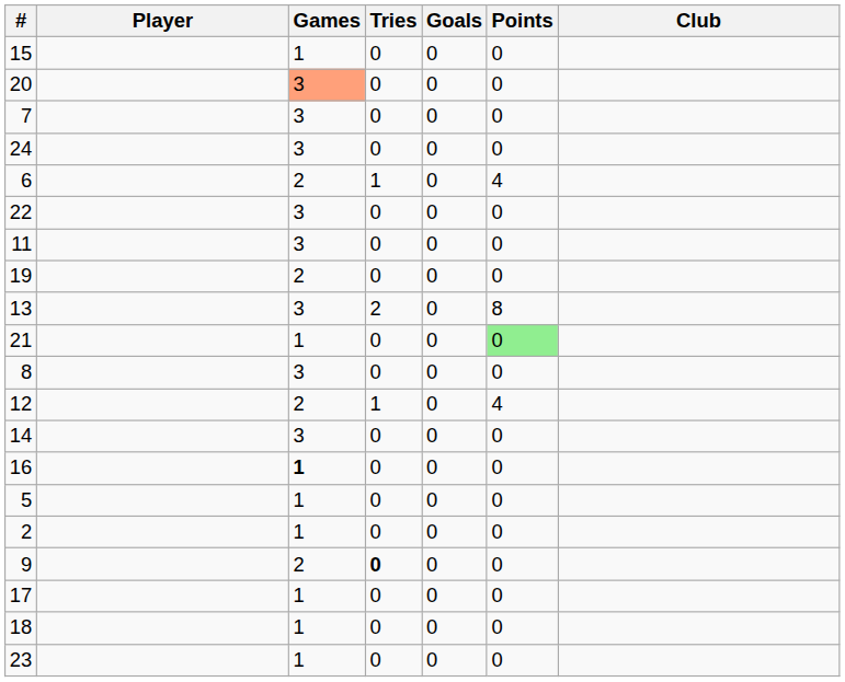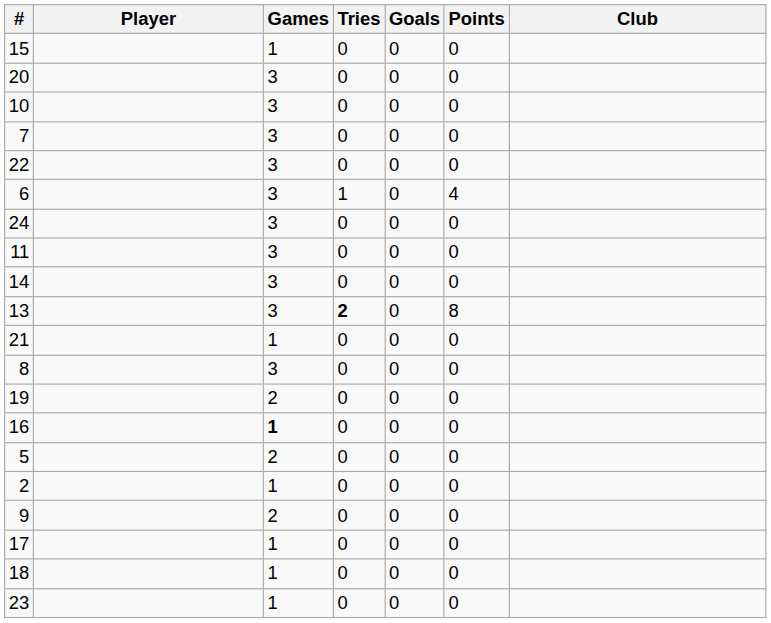 <table class="wikitable sortable" style="width:75%;text-align:left">
 <tr>
 <th width=2%>#</th>
 <th width=40%>Player</th>
 <th width=2%>Games</th>
 <th width=2%>Tries</th>
 <th width=2%>Goals</th>
 <th width=2%>Points</th>
 <th width=46%>Club</th>
 </tr>
 <tr>
 <td style="text-align:right; ">15</td>
 <td></td>
 <td>1</td>
 <td>0</td>
 <td>0</td>
 <td>0</td>
 <td></td>
 </tr>
 <tr>
 <td style="text-align:right; ">20</td>
 <td></td>
-<td style="background: lightsalmon;">3</td>
+<td>3</td>
+<td>0</td>
+<td>0</td>
+<td>0</td>
+<td></td>
+</tr>
+<tr>
+<td style="text-align:right; ">10</td>
+<td></td>
+<td>3</td>
 <td>0</td>
 <td>0</td>
 <td>0</td>
 <td></td>
 </tr>
 <tr>
 <td style="text-align:right; ">7</td>
 <td></td>
 <td>3</td>
 <td>0</td>
 <td>0</td>
 <td>0</td>
 <td></td>
 </tr>
 <tr>
-<td style="text-align:right; ">24</td>
+<td style="text-align:right; ">22</td>
 <td></td>
 <td>3</td>
 <td>0</td>
 <td>0</td>
 <td>0</td>
 <td></td>
 </tr>
 <tr>
 <td style="text-align:right; ">6</td>
 <td></td>
-<td>2</td>
+<td>3</td>
 <td>1</td>
 <td>0</td>
 <td>4</td>
 <td></td>
 </tr>
 <tr>
-<td style="text-align:right; ">22</td>
+<td style="text-align:right; ">24</td>
 <td></td>
 <td>3</td>
 <td>0</td>
 <td>0</td>
 <td>0</td>
 <td></td>
 </tr>
 <tr>
 <td style="text-align:right; ">11</td>
 <td></td>
 <td>3</td>
 <td>0</td>
 <td>0</td>
 <td>0</td>
 <td></td>
 </tr>
 <tr>
-<td style="text-align:right; ">19</td>
+<td style="text-align:right; ">14</td>
 <td></td>
-<td>2</td>
+<td>3</td>
 <td>0</td>
 <td>0</td>
 <td>0</td>
 <td></td>
 </tr>
 <tr>
 <td style="text-align:right; ">13</td>
 <td></td>
 <td>3</td>
-<td>2</td>
+<td><strong>2</strong></td>
 <td>0</td>
 <td>8</td>
 <td></td>
 </tr>
 <tr>
 <td style="text-align:right; ">21</td>
 <td></td>
 <td>1</td>
 <td>0</td>
 <td>0</td>
-<td style="background: lightgreen;">0</td>
+<td>0</td>
 <td></td>
 </tr>
 <tr>
 <td style="text-align:right; ">8</td>
 <td></td>
 <td>3</td>
 <td>0</td>
 <td>0</td>
 <td>0</td>
 <td></td>
 </tr>
 <tr>
-<td style="text-align:right; ">12</td>
+<td style="text-align:right; ">19</td>
 <td></td>
 <td>2</td>
-<td>1</td>
-<td>0</td>
-<td>4</td>
-<td></td>
-</tr>
-<tr>
-<td style="text-align:right; ">14</td>
-<td></td>
-<td>3</td>
 <td>0</td>
 <td>0</td>
 <td>0</td>
 <td></td>
 </tr>
 <tr>
 <td style="text-align:right; ">16</td>
 <td></td>
 <td><strong>1</strong></td>
 <td>0</td>
 <td>0</td>
 <td>0</td>
 <td></td>
 </tr>
 <tr>
 <td style="text-align:right; ">5</td>
 <td></td>
-<td>1</td>
+<td>2</td>
 <td>0</td>
 <td>0</td>
 <td>0</td>
 <td></td>
 </tr>
 <tr>
 <td style="text-align:right; ">2</td>
 <td></td>
 <td>1</td>
 <td>0</td>
 <td>0</td>
 <td>0</td>
 <td></td>
 </tr>
 <tr>
 <td style="text-align:right; ">9</td>
 <td></td>
 <td>2</td>
-<td><strong>0</strong></td>
+<td>0</td>
 <td>0</td>
 <td>0</td>
 <td></td>
 </tr>
 <tr>
 <td style="text-align:right; ">17</td>
 <td></td>
 <td>1</td>
 <td>0</td>
 <td>0</td>
 <td>0</td>
 <td></td>
 </tr>
 <tr>
 <td style="text-align:right; ">18</td>
 <td></td>
 <td>1</td>
 <td>0</td>
 <td>0</td>
 <td>0</td>
 <td></td>
 </tr>
 <tr>
 <td style="text-align:right; ">23</td>
 <td></td>
 <td>1</td>
 <td>0</td>
 <td>0</td>
 <td>0</td>
 <td></td>
 </tr>
 </table>
